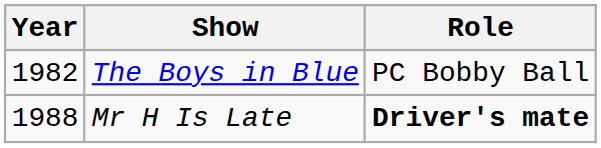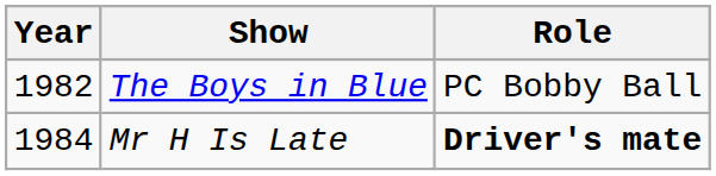 <table class="wikitable">
 <tr style="background:#b0c4de; text-align:center;">
 <th>Year</th>
 <th>Show</th>
 <th>Role</th>
 </tr>
 <tr>
 <td>1982</td>
 <td><em><a href='#'>The Boys in Blue</a></em></td>
 <td>PC Bobby Ball</td>
 </tr>
 <tr>
-<td>1988</td>
+<td>1984</td>
 <td><em>Mr H Is Late</em></td>
 <td><strong>Driver's mate</strong></td>
 </tr>
 </table>
